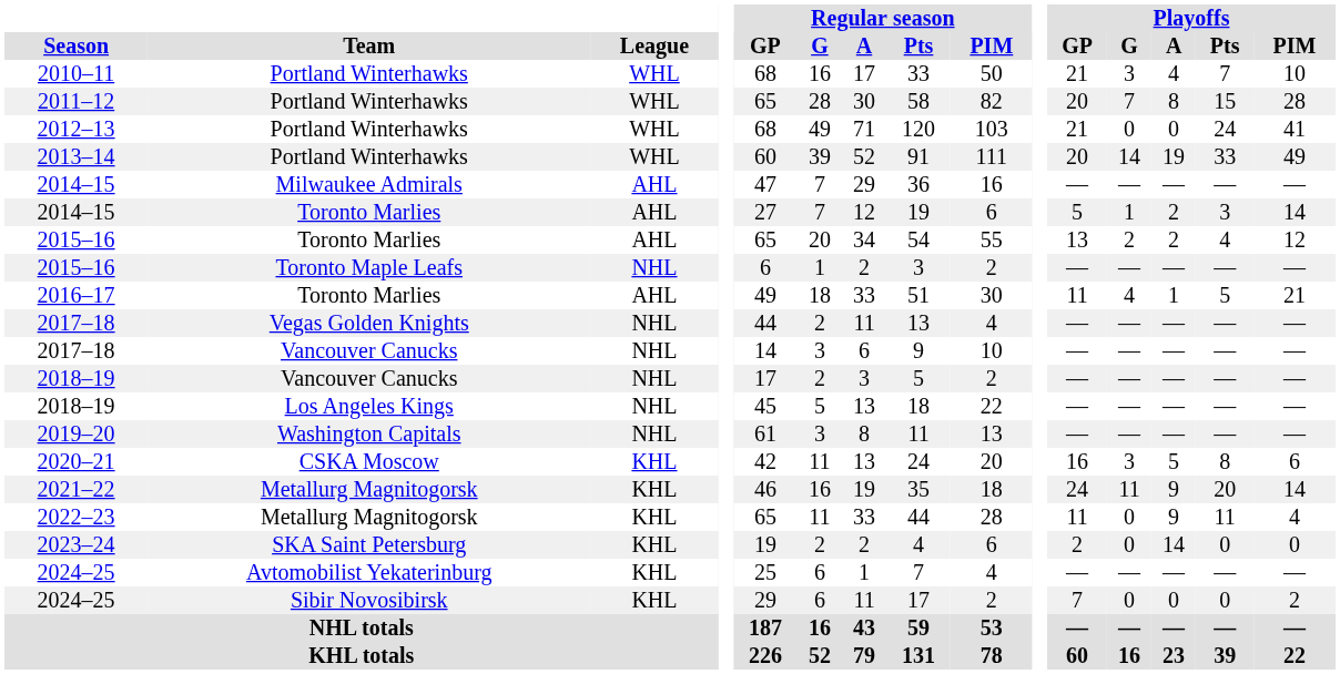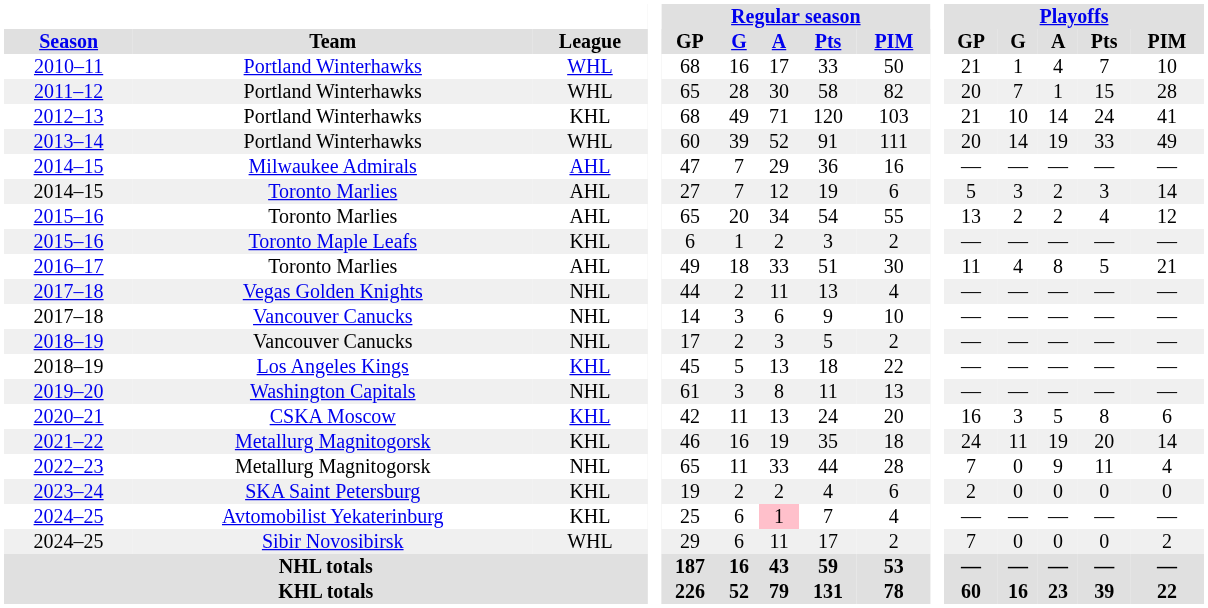 <table border="0" cellpadding="1" cellspacing="0" style="text-align:center; width:60em;">
 <tr style="background:#e0e0e0;">
 <th colspan="3"  bgcolor="#ffffff"> </th>
 <th rowspan="99" bgcolor="#ffffff"> </th>
 <th colspan="5"><a href='#'>Regular season</a></th>
 <th rowspan="99" bgcolor="#ffffff"> </th>
 <th colspan="5"><a href='#'>Playoffs</a></th>
 </tr>
 <tr style="background:#e0e0e0;">
 <th><a href='#'>Season</a></th>
 <th>Team</th>
 <th>League</th>
 <th>GP</th>
 <th><a href='#'>G</a></th>
 <th><a href='#'>A</a></th>
 <th><a href='#'>Pts</a></th>
 <th><a href='#'>PIM</a></th>
 <th>GP</th>
 <th>G</th>
 <th>A</th>
 <th>Pts</th>
 <th>PIM</th>
 </tr>
 <tr>
 <td><a href='#'>2010–11</a></td>
 <td><a href='#'>Portland Winterhawks</a></td>
 <td><a href='#'>WHL</a></td>
 <td>68</td>
 <td>16</td>
 <td>17</td>
 <td>33</td>
 <td>50</td>
 <td>21</td>
-<td>3</td>
+<td>1</td>
 <td>4</td>
 <td>7</td>
 <td>10</td>
 </tr>
 <tr bgcolor="#f0f0f0">
 <td><a href='#'>2011–12</a></td>
 <td>Portland Winterhawks</td>
 <td>WHL</td>
 <td>65</td>
 <td>28</td>
 <td>30</td>
 <td>58</td>
 <td>82</td>
 <td>20</td>
 <td>7</td>
-<td>8</td>
+<td>1</td>
 <td>15</td>
 <td>28</td>
 </tr>
 <tr>
 <td><a href='#'>2012–13</a></td>
 <td>Portland Winterhawks</td>
-<td>WHL</td>
+<td>KHL</td>
 <td>68</td>
 <td>49</td>
 <td>71</td>
 <td>120</td>
 <td>103</td>
 <td>21</td>
-<td>0</td>
-<td>0</td>
+<td>10</td>
+<td>14</td>
 <td>24</td>
 <td>41</td>
 </tr>
 <tr bgcolor="#f0f0f0">
 <td><a href='#'>2013–14</a></td>
 <td>Portland Winterhawks</td>
 <td>WHL</td>
 <td>60</td>
 <td>39</td>
 <td>52</td>
 <td>91</td>
 <td>111</td>
 <td>20</td>
 <td>14</td>
 <td>19</td>
 <td>33</td>
 <td>49</td>
 </tr>
 <tr>
 <td><a href='#'>2014–15</a></td>
 <td><a href='#'>Milwaukee Admirals</a></td>
 <td><a href='#'>AHL</a></td>
 <td>47</td>
 <td>7</td>
 <td>29</td>
 <td>36</td>
 <td>16</td>
 <td>—</td>
 <td>—</td>
 <td>—</td>
 <td>—</td>
 <td>—</td>
 </tr>
 <tr bgcolor="#f0f0f0">
 <td>2014–15</td>
 <td><a href='#'>Toronto Marlies</a></td>
 <td>AHL</td>
 <td>27</td>
 <td>7</td>
 <td>12</td>
 <td>19</td>
 <td>6</td>
 <td>5</td>
-<td>1</td>
+<td>3</td>
 <td>2</td>
 <td>3</td>
 <td>14</td>
 </tr>
 <tr>
 <td><a href='#'>2015–16</a></td>
 <td>Toronto Marlies</td>
 <td>AHL</td>
 <td>65</td>
 <td>20</td>
 <td>34</td>
 <td>54</td>
 <td>55</td>
 <td>13</td>
 <td>2</td>
 <td>2</td>
 <td>4</td>
 <td>12</td>
 </tr>
 <tr ALIGN="center" bgcolor="#f0f0f0">
 <td><a href='#'>2015–16</a></td>
 <td><a href='#'>Toronto Maple Leafs</a></td>
-<td><a href='#'>NHL</a></td>
+<td>KHL</td>
 <td>6</td>
 <td>1</td>
 <td>2</td>
 <td>3</td>
 <td>2</td>
 <td>—</td>
 <td>—</td>
 <td>—</td>
 <td>—</td>
 <td>—</td>
 </tr>
 <tr ALIGN="center">
 <td><a href='#'>2016–17</a></td>
 <td>Toronto Marlies</td>
 <td>AHL</td>
 <td>49</td>
 <td>18</td>
 <td>33</td>
 <td>51</td>
 <td>30</td>
 <td>11</td>
 <td>4</td>
-<td>1</td>
+<td>8</td>
 <td>5</td>
 <td>21</td>
 </tr>
 <tr ALIGN="center" bgcolor="#f0f0f0">
 <td><a href='#'>2017–18</a></td>
 <td><a href='#'>Vegas Golden Knights</a></td>
 <td>NHL</td>
 <td>44</td>
 <td>2</td>
 <td>11</td>
 <td>13</td>
 <td>4</td>
 <td>—</td>
 <td>—</td>
 <td>—</td>
 <td>—</td>
 <td>—</td>
 </tr>
 <tr ALIGN="center">
 <td>2017–18</td>
 <td><a href='#'>Vancouver Canucks</a></td>
 <td>NHL</td>
 <td>14</td>
 <td>3</td>
 <td>6</td>
 <td>9</td>
 <td>10</td>
 <td>—</td>
 <td>—</td>
 <td>—</td>
 <td>—</td>
 <td>—</td>
 </tr>
 <tr ALIGN="center" bgcolor="#f0f0f0">
 <td><a href='#'>2018–19</a></td>
 <td>Vancouver Canucks</td>
 <td>NHL</td>
 <td>17</td>
 <td>2</td>
 <td>3</td>
 <td>5</td>
 <td>2</td>
 <td>—</td>
 <td>—</td>
 <td>—</td>
 <td>—</td>
 <td>—</td>
 </tr>
 <tr ALIGN="center">
 <td>2018–19</td>
 <td><a href='#'>Los Angeles Kings</a></td>
-<td>NHL</td>
+<td><a href='#'>KHL</a></td>
 <td>45</td>
 <td>5</td>
 <td>13</td>
 <td>18</td>
 <td>22</td>
 <td>—</td>
 <td>—</td>
 <td>—</td>
 <td>—</td>
 <td>—</td>
 </tr>
 <tr ALIGN="center" bgcolor="#f0f0f0">
 <td><a href='#'>2019–20</a></td>
 <td><a href='#'>Washington Capitals</a></td>
 <td>NHL</td>
 <td>61</td>
 <td>3</td>
 <td>8</td>
 <td>11</td>
 <td>13</td>
 <td>—</td>
 <td>—</td>
 <td>—</td>
 <td>—</td>
 <td>—</td>
 </tr>
 <tr ALIGN="center">
 <td><a href='#'>2020–21</a></td>
 <td><a href='#'>CSKA Moscow</a></td>
 <td><a href='#'>KHL</a></td>
 <td>42</td>
 <td>11</td>
 <td>13</td>
 <td>24</td>
 <td>20</td>
 <td>16</td>
 <td>3</td>
 <td>5</td>
 <td>8</td>
 <td>6</td>
 </tr>
 <tr ALIGN="center" bgcolor="#f0f0f0">
 <td><a href='#'>2021–22</a></td>
 <td><a href='#'>Metallurg Magnitogorsk</a></td>
 <td>KHL</td>
 <td>46</td>
 <td>16</td>
 <td>19</td>
 <td>35</td>
 <td>18</td>
 <td>24</td>
 <td>11</td>
-<td>9</td>
+<td>19</td>
 <td>20</td>
 <td>14</td>
 </tr>
 <tr ALIGN="center">
 <td><a href='#'>2022–23</a></td>
 <td>Metallurg Magnitogorsk</td>
-<td>KHL</td>
+<td>NHL</td>
 <td>65</td>
 <td>11</td>
 <td>33</td>
 <td>44</td>
 <td>28</td>
-<td>11</td>
+<td>7</td>
 <td>0</td>
 <td>9</td>
 <td>11</td>
 <td>4</td>
 </tr>
 <tr ALIGN="center" bgcolor="#f0f0f0">
 <td><a href='#'>2023–24</a></td>
 <td><a href='#'>SKA Saint Petersburg</a></td>
 <td>KHL</td>
 <td>19</td>
 <td>2</td>
 <td>2</td>
 <td>4</td>
 <td>6</td>
 <td>2</td>
 <td>0</td>
-<td>14</td>
+<td>0</td>
 <td>0</td>
 <td>0</td>
 </tr>
 <tr ALIGN="center">
 <td><a href='#'>2024–25</a></td>
 <td><a href='#'>Avtomobilist Yekaterinburg</a></td>
 <td>KHL</td>
 <td>25</td>
 <td>6</td>
-<td>1</td>
+<td style="background: pink;">1</td>
 <td>7</td>
 <td>4</td>
 <td>—</td>
 <td>—</td>
 <td>—</td>
 <td>—</td>
 <td>—</td>
 </tr>
 <tr ALIGN="center" bgcolor="#f0f0f0">
 <td>2024–25</td>
 <td><a href='#'>Sibir Novosibirsk</a></td>
-<td>KHL</td>
+<td>WHL</td>
 <td>29</td>
 <td>6</td>
 <td>11</td>
 <td>17</td>
 <td>2</td>
 <td>7</td>
 <td>0</td>
 <td>0</td>
 <td>0</td>
 <td>2</td>
 </tr>
 <tr bgcolor="#e0e0e0">
 <th colspan="3">NHL totals</th>
 <th>187</th>
 <th>16</th>
 <th>43</th>
 <th>59</th>
 <th>53</th>
 <th>—</th>
 <th>—</th>
 <th>—</th>
 <th>—</th>
 <th>—</th>
 </tr>
 <tr bgcolor="#e0e0e0">
 <th colspan="3">KHL totals</th>
 <th>226</th>
 <th>52</th>
 <th>79</th>
 <th>131</th>
 <th>78</th>
 <th>60</th>
 <th>16</th>
 <th>23</th>
 <th>39</th>
 <th>22</th>
 </tr>
 </table>
